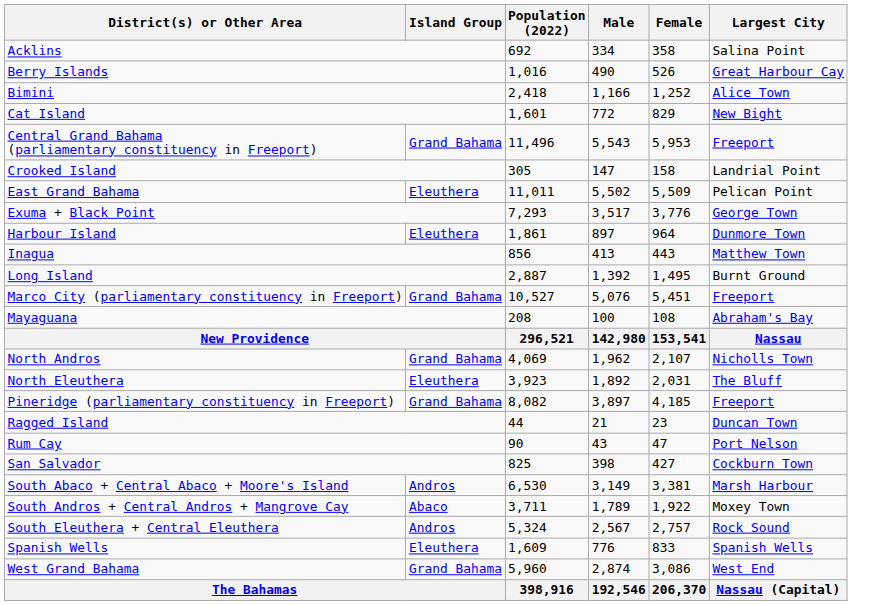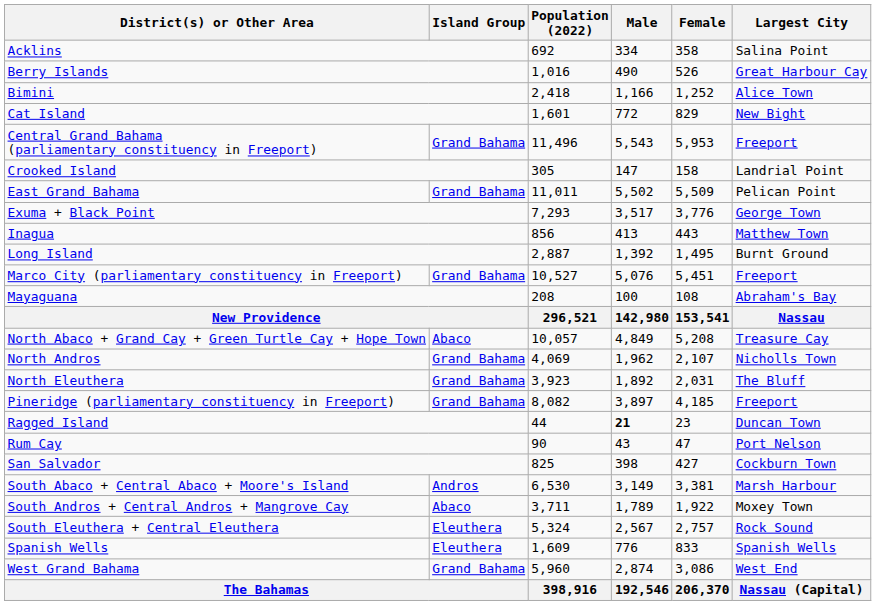 <table class="wikitable sortable">
 <tr>
 <th>District(s) or Other Area</th>
 <th>Island Group</th>
 <th>Population<br>(2022)</th>
 <th>Male</th>
 <th>Female</th>
 <th>Largest City</th>
 </tr>
 <tr>
 <td colspan="2"><a href='#'>Acklins</a></td>
 <td>692</td>
 <td>334</td>
 <td>358</td>
 <td>Salina Point</td>
 </tr>
 <tr>
 <td colspan="2"><a href='#'>Berry Islands</a></td>
 <td>1,016</td>
 <td>490</td>
 <td>526</td>
 <td><a href='#'>Great Harbour Cay</a></td>
 </tr>
 <tr>
 <td colspan="2"><a href='#'>Bimini</a></td>
 <td>2,418</td>
 <td>1,166</td>
 <td>1,252</td>
 <td><a href='#'>Alice Town</a></td>
 </tr>
 <tr>
 <td colspan="2"><a href='#'>Cat Island</a></td>
 <td>1,601</td>
 <td>772</td>
 <td>829</td>
 <td><a href='#'>New Bight</a></td>
 </tr>
 <tr>
 <td><a href='#'>Central Grand Bahama</a><br>(<a href='#'>parliamentary constituency</a> in <a href='#'>Freeport</a>)</td>
 <td><a href='#'>Grand Bahama</a></td>
 <td>11,496</td>
 <td>5,543</td>
 <td>5,953</td>
 <td><a href='#'>Freeport</a></td>
 </tr>
 <tr>
 <td colspan="2"><a href='#'>Crooked Island</a></td>
 <td>305</td>
 <td>147</td>
 <td>158</td>
 <td>Landrial Point</td>
 </tr>
 <tr>
 <td><a href='#'>East Grand Bahama</a></td>
-<td><a href='#'>Eleuthera</a></td>
+<td><a href='#'>Grand Bahama</a></td>
 <td>11,011</td>
 <td>5,502</td>
 <td>5,509</td>
 <td>Pelican Point</td>
 </tr>
 <tr>
 <td colspan="2"><a href='#'>Exuma</a> + <a href='#'>Black Point</a></td>
 <td>7,293</td>
 <td>3,517</td>
 <td>3,776</td>
 <td><a href='#'>George Town</a></td>
-</tr>
-<tr>
-<td><a href='#'>Harbour Island</a></td>
-<td><a href='#'>Eleuthera</a></td>
-<td>1,861</td>
-<td>897</td>
-<td>964</td>
-<td><a href='#'>Dunmore Town</a></td>
 </tr>
 <tr>
 <td colspan="2"><a href='#'>Inagua</a></td>
 <td>856</td>
 <td>413</td>
 <td>443</td>
 <td><a href='#'>Matthew Town</a></td>
 </tr>
 <tr>
 <td colspan="2"><a href='#'>Long Island</a></td>
 <td>2,887</td>
 <td>1,392</td>
 <td>1,495</td>
 <td>Burnt Ground</td>
 </tr>
 <tr>
 <td><a href='#'>Marco City</a> (<a href='#'>parliamentary constituency</a> in <a href='#'>Freeport</a>)</td>
 <td><a href='#'>Grand Bahama</a></td>
 <td>10,527</td>
 <td>5,076</td>
 <td>5,451</td>
 <td><a href='#'>Freeport</a></td>
 </tr>
 <tr>
 <td colspan="2"><a href='#'>Mayaguana</a></td>
 <td>208</td>
 <td>100</td>
 <td>108</td>
 <td><a href='#'>Abraham's Bay</a></td>
 </tr>
 <tr>
 <th colspan="2"><a href='#'>New Providence</a></th>
 <th>296,521</th>
 <th>142,980</th>
 <th>153,541</th>
 <th><a href='#'>Nassau</a></th>
 </tr>
 <tr>
+<td><a href='#'>North Abaco</a> + <a href='#'>Grand Cay</a> + <a href='#'>Green Turtle Cay</a> + <a href='#'>Hope Town</a></td>
+<td><a href='#'>Abaco</a></td>
+<td>10,057</td>
+<td>4,849</td>
+<td>5,208</td>
+<td><a href='#'>Treasure Cay</a></td>
+</tr>
+<tr>
 <td><a href='#'>North Andros</a></td>
 <td><a href='#'>Grand Bahama</a></td>
 <td>4,069</td>
 <td>1,962</td>
 <td>2,107</td>
 <td><a href='#'>Nicholls Town</a></td>
 </tr>
 <tr>
 <td><a href='#'>North Eleuthera</a></td>
-<td><a href='#'>Eleuthera</a></td>
+<td><a href='#'>Grand Bahama</a></td>
 <td>3,923</td>
 <td>1,892</td>
 <td>2,031</td>
 <td><a href='#'>The Bluff</a></td>
 </tr>
 <tr>
 <td><a href='#'>Pineridge</a> (<a href='#'>parliamentary constituency</a> in <a href='#'>Freeport</a>)</td>
 <td><a href='#'>Grand Bahama</a></td>
 <td>8,082</td>
 <td>3,897</td>
 <td>4,185</td>
 <td><a href='#'>Freeport</a></td>
 </tr>
 <tr>
 <td colspan="2"><a href='#'>Ragged Island</a></td>
 <td>44</td>
-<td>21</td>
+<td><strong>21</strong></td>
 <td>23</td>
 <td><a href='#'>Duncan Town</a></td>
 </tr>
 <tr>
 <td colspan="2"><a href='#'>Rum Cay</a></td>
 <td>90</td>
 <td>43</td>
 <td>47</td>
 <td><a href='#'>Port Nelson</a></td>
 </tr>
 <tr>
 <td colspan="2"><a href='#'>San Salvador</a></td>
 <td>825</td>
 <td>398</td>
 <td>427</td>
 <td><a href='#'>Cockburn Town</a></td>
 </tr>
 <tr>
 <td><a href='#'>South Abaco</a> + <a href='#'>Central Abaco</a> + <a href='#'>Moore's Island</a></td>
 <td><a href='#'>Andros</a></td>
 <td>6,530</td>
 <td>3,149</td>
 <td>3,381</td>
 <td><a href='#'>Marsh Harbour</a></td>
 </tr>
 <tr>
 <td><a href='#'>South Andros</a> + <a href='#'>Central Andros</a> + <a href='#'>Mangrove Cay</a></td>
 <td><a href='#'>Abaco</a></td>
 <td>3,711</td>
 <td>1,789</td>
 <td>1,922</td>
 <td>Moxey Town</td>
 </tr>
 <tr>
 <td><a href='#'>South Eleuthera</a> + <a href='#'>Central Eleuthera</a></td>
-<td><a href='#'>Andros</a></td>
+<td><a href='#'>Eleuthera</a></td>
 <td>5,324</td>
 <td>2,567</td>
 <td>2,757</td>
 <td><a href='#'>Rock Sound</a></td>
 </tr>
 <tr>
 <td><a href='#'>Spanish Wells</a></td>
 <td><a href='#'>Eleuthera</a></td>
 <td>1,609</td>
 <td>776</td>
 <td>833</td>
 <td><a href='#'>Spanish Wells</a></td>
 </tr>
 <tr>
 <td><a href='#'>West Grand Bahama</a></td>
 <td><a href='#'>Grand Bahama</a></td>
 <td>5,960</td>
 <td>2,874</td>
 <td>3,086</td>
 <td><a href='#'>West End</a></td>
 </tr>
 <tr>
 <th colspan="2"><a href='#'>The Bahamas</a></th>
 <th>398,916</th>
 <th>192,546</th>
 <th>206,370</th>
 <th><strong><a href='#'>Nassau</a> (Capital)</strong></th>
 </tr>
 </table>
